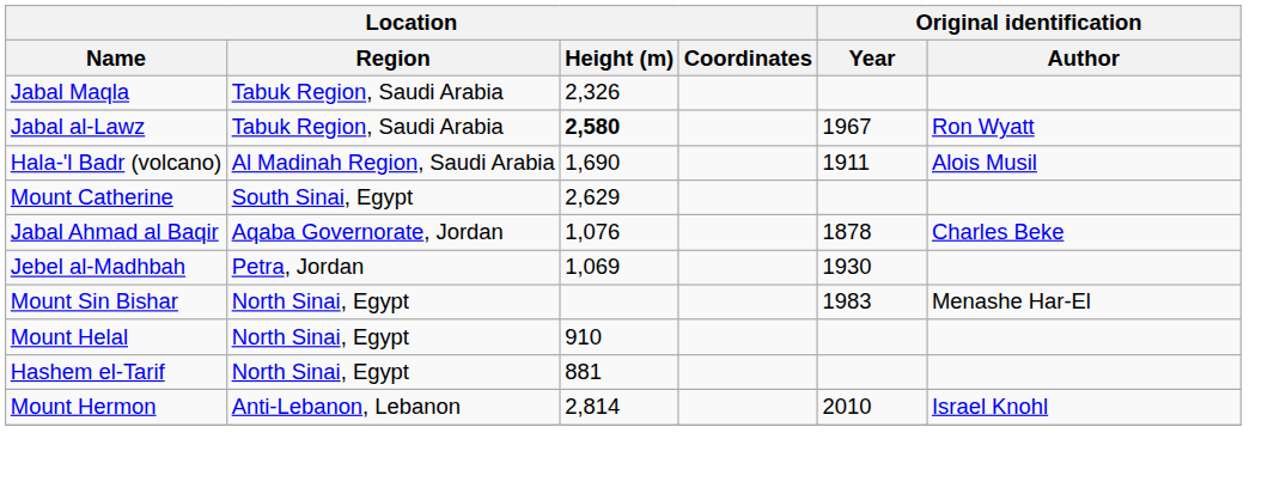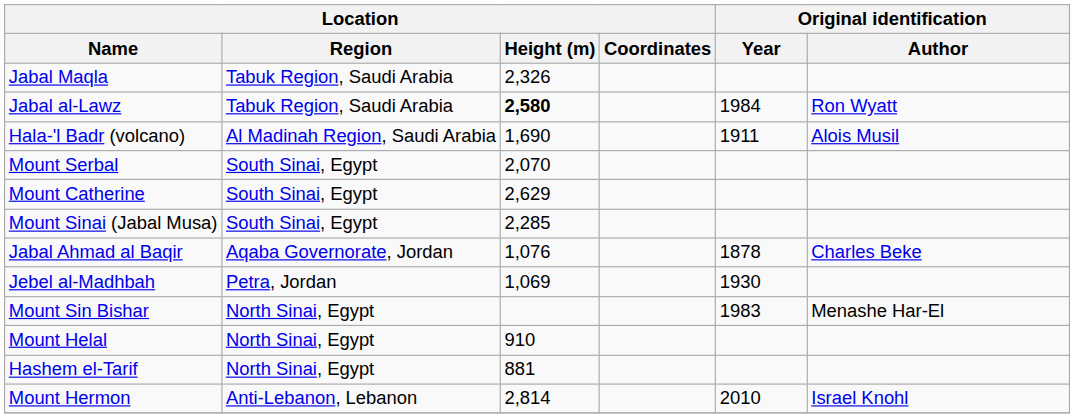 <table class="wikitable">
 <tr>
 <th colspan="4" style="width: 300px;">Location</th>
 <th colspan="2" style="width: 300px;">Original identification</th>
 </tr>
 <tr>
 <th scope="col">Name</th>
 <th scope="col">Region</th>
 <th scope="col">Height (m)</th>
 <th scope="col">Coordinates</th>
 <th scope="col">Year</th>
 <th scope="col">Author</th>
 </tr>
 <tr>
 <td><a href='#'>Jabal Maqla</a></td>
 <td><a href='#'>Tabuk Region</a>, Saudi Arabia</td>
 <td>2,326</td>
 <td></td>
 <td></td>
 <td></td>
 </tr>
 <tr>
 <td><a href='#'>Jabal al-Lawz</a></td>
 <td><a href='#'>Tabuk Region</a>, Saudi Arabia</td>
 <td><strong>2,580</strong></td>
 <td></td>
-<td>1967</td>
+<td>1984</td>
 <td><a href='#'>Ron Wyatt</a></td>
 </tr>
 <tr>
 <td><a href='#'>Hala-'l Badr</a> (volcano)</td>
 <td><a href='#'>Al Madinah Region</a>, Saudi Arabia</td>
 <td>1,690</td>
 <td></td>
 <td>1911</td>
 <td><a href='#'>Alois Musil</a></td>
 </tr>
 <tr>
+<td><a href='#'>Mount Serbal</a></td>
+<td><a href='#'>South Sinai</a>, Egypt</td>
+<td>2,070</td>
+<td></td>
+<td></td>
+<td></td>
+</tr>
+<tr>
 <td><a href='#'>Mount Catherine</a></td>
 <td><a href='#'>South Sinai</a>, Egypt</td>
 <td>2,629</td>
+<td></td>
+<td></td>
+<td></td>
+</tr>
+<tr>
+<td><a href='#'>Mount Sinai</a> (Jabal Musa)</td>
+<td><a href='#'>South Sinai</a>, Egypt</td>
+<td>2,285</td>
 <td></td>
 <td></td>
 <td></td>
 </tr>
 <tr>
 <td><a href='#'>Jabal Ahmad al Baqir</a></td>
 <td><a href='#'>Aqaba Governorate</a>, Jordan</td>
 <td>1,076</td>
 <td></td>
 <td>1878</td>
 <td><a href='#'>Charles Beke</a></td>
 </tr>
 <tr>
 <td><a href='#'>Jebel al-Madhbah</a></td>
 <td><a href='#'>Petra</a>, Jordan</td>
 <td>1,069</td>
 <td></td>
 <td>1930</td>
 <td></td>
 </tr>
 <tr>
 <td><a href='#'>Mount Sin Bishar</a></td>
 <td><a href='#'>North Sinai</a>, Egypt</td>
 <td></td>
 <td></td>
 <td>1983</td>
 <td>Menashe Har-El</td>
 </tr>
 <tr>
 <td><a href='#'>Mount Helal</a></td>
 <td><a href='#'>North Sinai</a>, Egypt</td>
 <td>910</td>
 <td></td>
 <td></td>
 <td></td>
 </tr>
 <tr>
 <td><a href='#'>Hashem el-Tarif</a></td>
 <td><a href='#'>North Sinai</a>, Egypt</td>
 <td>881</td>
 <td></td>
 <td></td>
 <td></td>
 </tr>
 <tr>
 <td><a href='#'>Mount Hermon</a></td>
 <td><a href='#'>Anti-Lebanon</a>, Lebanon</td>
 <td>2,814</td>
 <td></td>
 <td>2010</td>
 <td><a href='#'>Israel Knohl</a></td>
 </tr>
 <tr>
 </tr>
 </table>
